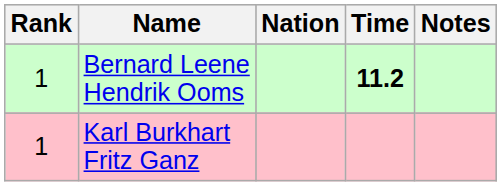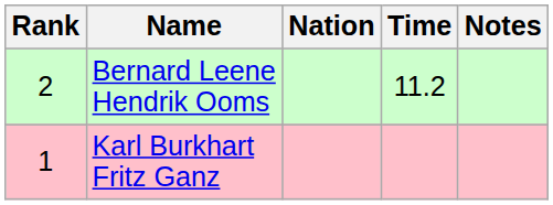 <table class="wikitable sortable" style="text-align:center">
 <tr>
 <th>Rank</th>
 <th>Name</th>
 <th>Nation</th>
 <th>Time</th>
 <th>Notes</th>
 </tr>
 <tr style="background:#cfc;">
-<td>1</td>
+<td>2</td>
 <td align=left><a href='#'>Bernard Leene</a><br><a href='#'>Hendrik Ooms</a></td>
 <td align=left></td>
-<td><strong>11.2</strong></td>
+<td>11.2</td>
 <td></td>
 </tr>
 <tr bgcolor=pink>
 <td>1</td>
 <td align=left><a href='#'>Karl Burkhart</a><br><a href='#'>Fritz Ganz</a></td>
 <td align=left></td>
 <td></td>
 <td></td>
 </tr>
 </table>
